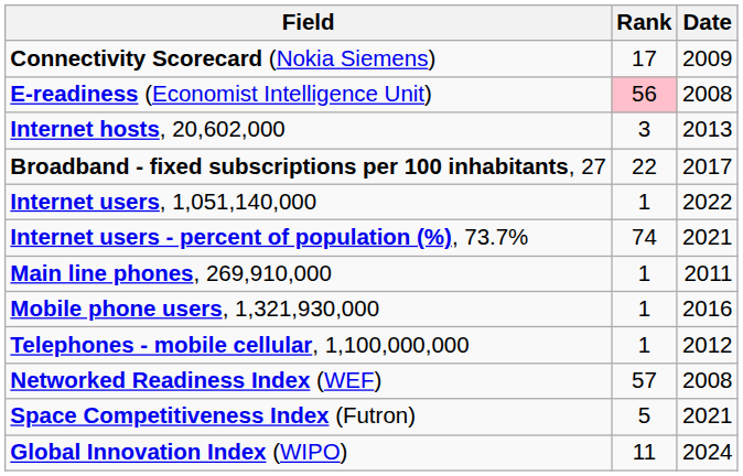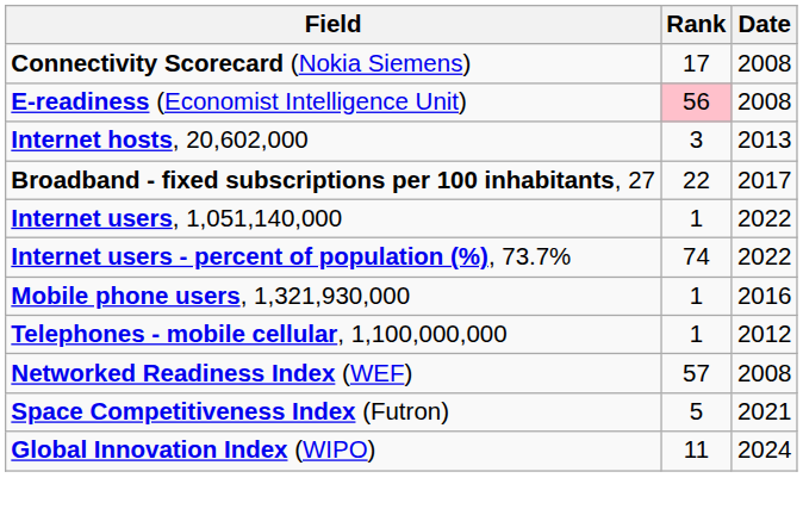 <table class="wikitable sortable">
 <tr style="background:#ececec;">
 <th>Field</th>
 <th>Rank</th>
 <th>Date</th>
 </tr>
 <tr>
 <td><strong>Connectivity Scorecard</strong> (<a href='#'>Nokia Siemens</a>)</td>
 <td style="text-align:center;">17</td>
-<td align="right">2009</td>
+<td align="right">2008</td>
 </tr>
 <tr>
 <td><strong><a href='#'>E-readiness</a></strong> (<a href='#'>Economist Intelligence Unit</a>)</td>
 <td style="background: pink; text-align:center;">56</td>
 <td align="right">2008</td>
 </tr>
 <tr>
 <td><strong><a href='#'>Internet hosts</a></strong>, 20,602,000</td>
 <td style="text-align:center;">3</td>
 <td align="right">2013</td>
 </tr>
 <tr>
 <td><strong>Broadband - fixed subscriptions per 100 inhabitants</strong>, 27</td>
 <td style="text-align:center;">22</td>
 <td align="right">2017</td>
 </tr>
 <tr>
 <td><strong><a href='#'>Internet users</a></strong>, 1,051,140,000</td>
 <td style="text-align:center;">1</td>
 <td align="right">2022</td>
 </tr>
 <tr>
 <td><strong><a href='#'>Internet users - percent of population (%)</a></strong>, 73.7%</td>
 <td style="text-align:center;">74</td>
-<td align="right">2021</td>
-</tr>
-<tr>
-<td><strong><a href='#'>Main line phones</a></strong>,  269,910,000</td>
-<td style="text-align:center;">1</td>
-<td align="right">2011</td>
+<td align="right">2022</td>
 </tr>
 <tr>
 <td><strong><a href='#'>Mobile phone users</a></strong>, 1,321,930,000</td>
 <td style="text-align:center;">1</td>
 <td align="right">2016</td>
 </tr>
 <tr>
 <td><strong><a href='#'>Telephones - mobile cellular</a></strong>, 1,100,000,000</td>
 <td style="text-align:center;">1</td>
 <td align="right">2012</td>
 </tr>
 <tr>
 <td><strong><a href='#'>Networked Readiness Index</a></strong> (<a href='#'>WEF</a>)</td>
 <td style="text-align:center;">57</td>
 <td align="right">2008</td>
 </tr>
 <tr>
 <td><strong><a href='#'>Space Competitiveness Index</a></strong> (Futron)</td>
 <td style="text-align:center;">5</td>
 <td align="right">2021</td>
 </tr>
 <tr>
 <td><strong><a href='#'>Global Innovation Index</a></strong> (<a href='#'>WIPO</a>)</td>
 <td style="text-align:center;">11</td>
 <td align="right">2024</td>
 </tr>
 </table>
